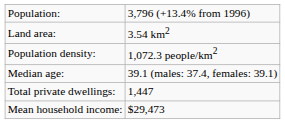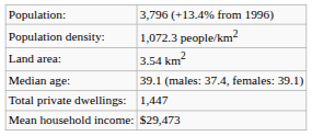 <table class="wikitable" style="margin-left:2em">
 <tr>
 <td>Population:</td>
 <td>3,796 (+13.4% from 1996)</td>
 </tr>
 <tr>
+<td>Population density:</td>
+<td>1,072.3 people/km<sup>2</sup></td>
+</tr>
+<tr>
 <td>Land area:</td>
 <td>3.54 km<sup>2</sup></td>
-</tr>
-<tr>
-<td>Population density:</td>
-<td>1,072.3 people/km<sup>2</sup></td>
 </tr>
 <tr>
 <td>Median age:</td>
 <td>39.1 (males: 37.4, females: 39.1)</td>
 </tr>
 <tr>
 <td>Total private dwellings:</td>
 <td>1,447</td>
 </tr>
 <tr>
 <td>Mean household income:</td>
 <td>$29,473</td>
 </tr>
 </table>
